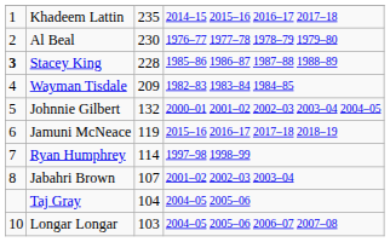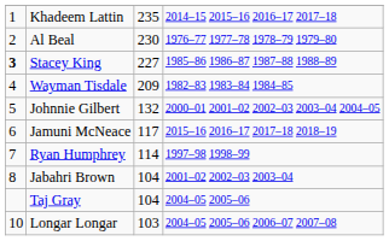 <table class="wikitable">
 <tr>
 </tr>
 <tr>
 <td>1</td>
 <td>Khadeem Lattin</td>
 <td>235</td>
 <td style="font-size:80%;"><a href='#'>2014–15</a> <a href='#'>2015–16</a> <a href='#'>2016–17</a> <a href='#'>2017–18</a></td>
 </tr>
 <tr>
 <td>2</td>
 <td>Al Beal</td>
 <td>230</td>
 <td style="font-size:80%;"><a href='#'>1976–77</a> <a href='#'>1977–78</a> <a href='#'>1978–79</a> <a href='#'>1979–80</a></td>
 </tr>
 <tr>
 <td><strong>3</strong></td>
 <td><a href='#'>Stacey King</a></td>
-<td>228</td>
+<td>227</td>
 <td style="font-size:80%;"><a href='#'>1985–86</a> <a href='#'>1986–87</a> <a href='#'>1987–88</a> <a href='#'>1988–89</a></td>
 </tr>
 <tr>
 <td>4</td>
 <td><a href='#'>Wayman Tisdale</a></td>
 <td>209</td>
 <td style="font-size:80%;"><a href='#'>1982–83</a> <a href='#'>1983–84</a> <a href='#'>1984–85</a></td>
 </tr>
 <tr>
 <td>5</td>
 <td>Johnnie Gilbert</td>
 <td>132</td>
 <td style="font-size:80%;"><a href='#'>2000–01</a> <a href='#'>2001–02</a> <a href='#'>2002–03</a> <a href='#'>2003–04</a> <a href='#'>2004–05</a></td>
 </tr>
 <tr>
 <td>6</td>
 <td>Jamuni McNeace</td>
-<td>119</td>
+<td>117</td>
 <td style="font-size:80%;"><a href='#'>2015–16</a> <a href='#'>2016–17</a> <a href='#'>2017–18</a> <a href='#'>2018–19</a></td>
 </tr>
 <tr>
 <td>7</td>
 <td><a href='#'>Ryan Humphrey</a></td>
 <td>114</td>
 <td style="font-size:80%;"><a href='#'>1997–98</a> <a href='#'>1998–99</a></td>
 </tr>
 <tr>
 <td>8</td>
 <td>Jabahri Brown</td>
-<td>107</td>
+<td>104</td>
 <td style="font-size:80%;"><a href='#'>2001–02</a> <a href='#'>2002–03</a> <a href='#'>2003–04</a></td>
 </tr>
 <tr>
 <td></td>
 <td><a href='#'>Taj Gray</a></td>
 <td>104</td>
 <td style="font-size:80%;"><a href='#'>2004–05</a> <a href='#'>2005–06</a></td>
 </tr>
 <tr>
 <td>10</td>
 <td>Longar Longar</td>
 <td>103</td>
 <td style="font-size:80%;"><a href='#'>2004–05</a> <a href='#'>2005–06</a> <a href='#'>2006–07</a> <a href='#'>2007–08</a></td>
 </tr>
 </table>
